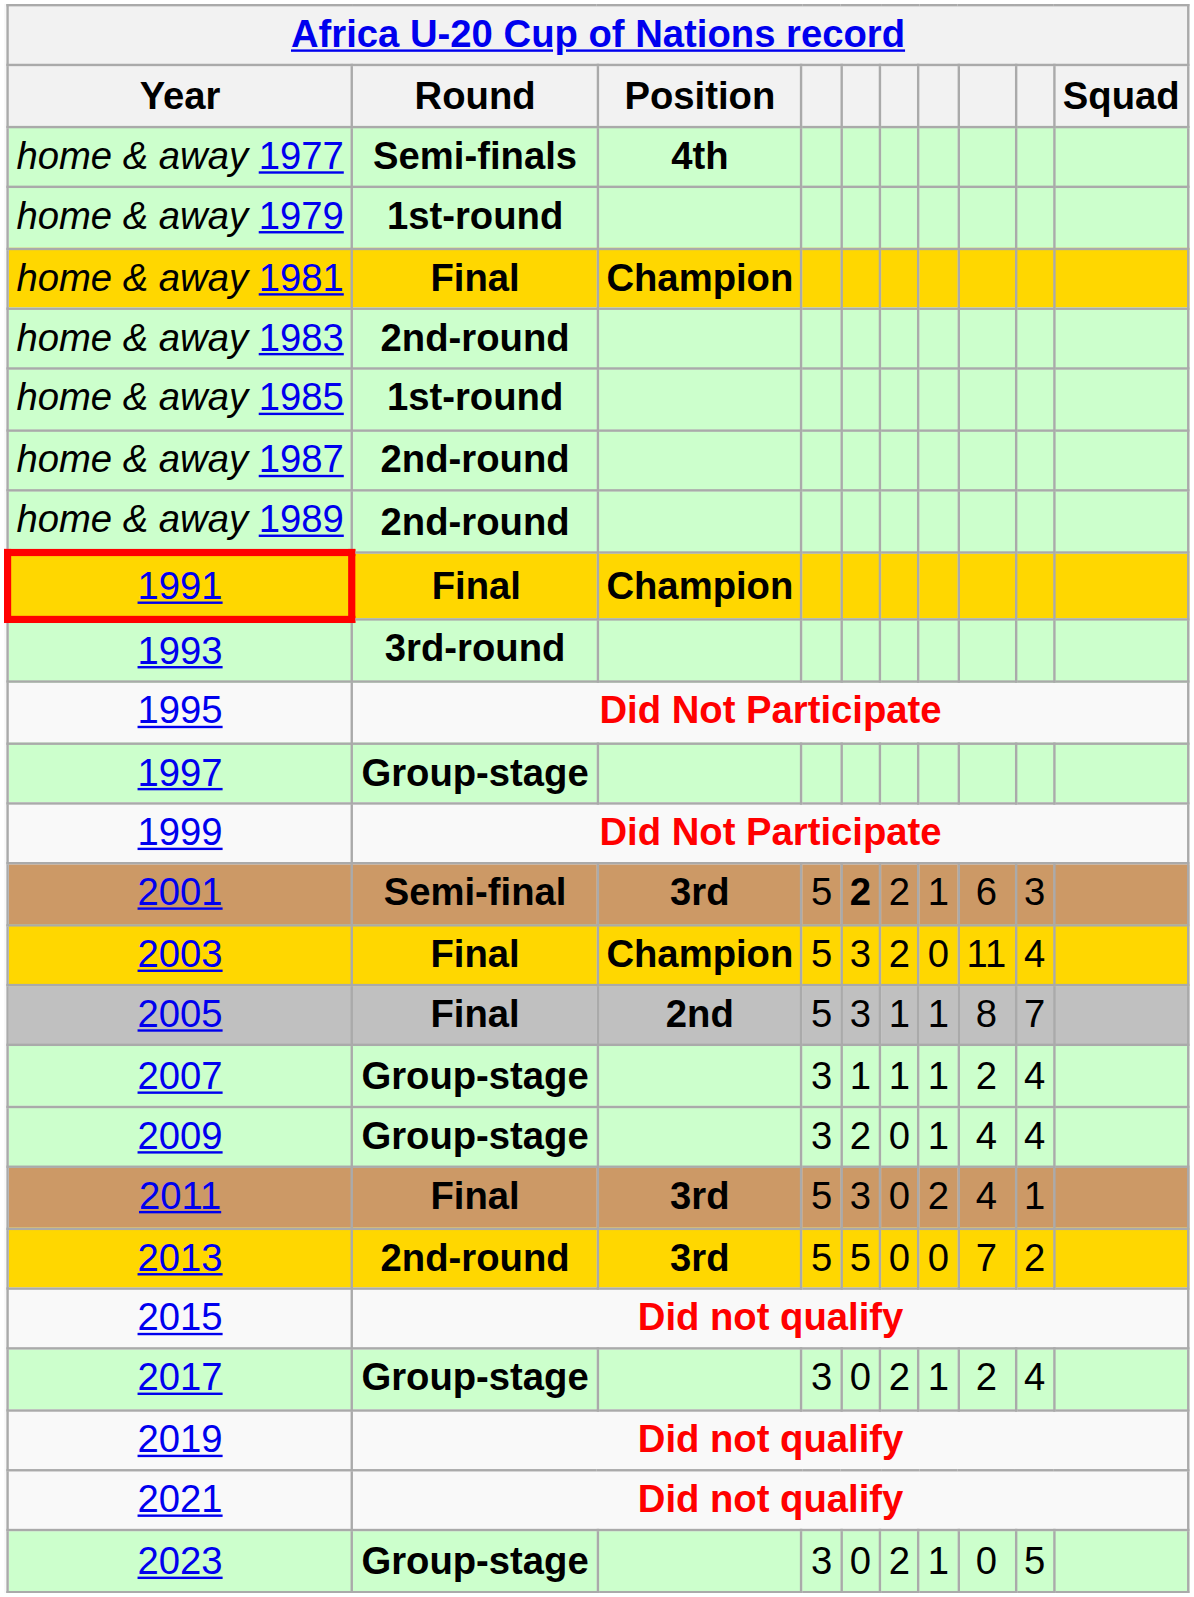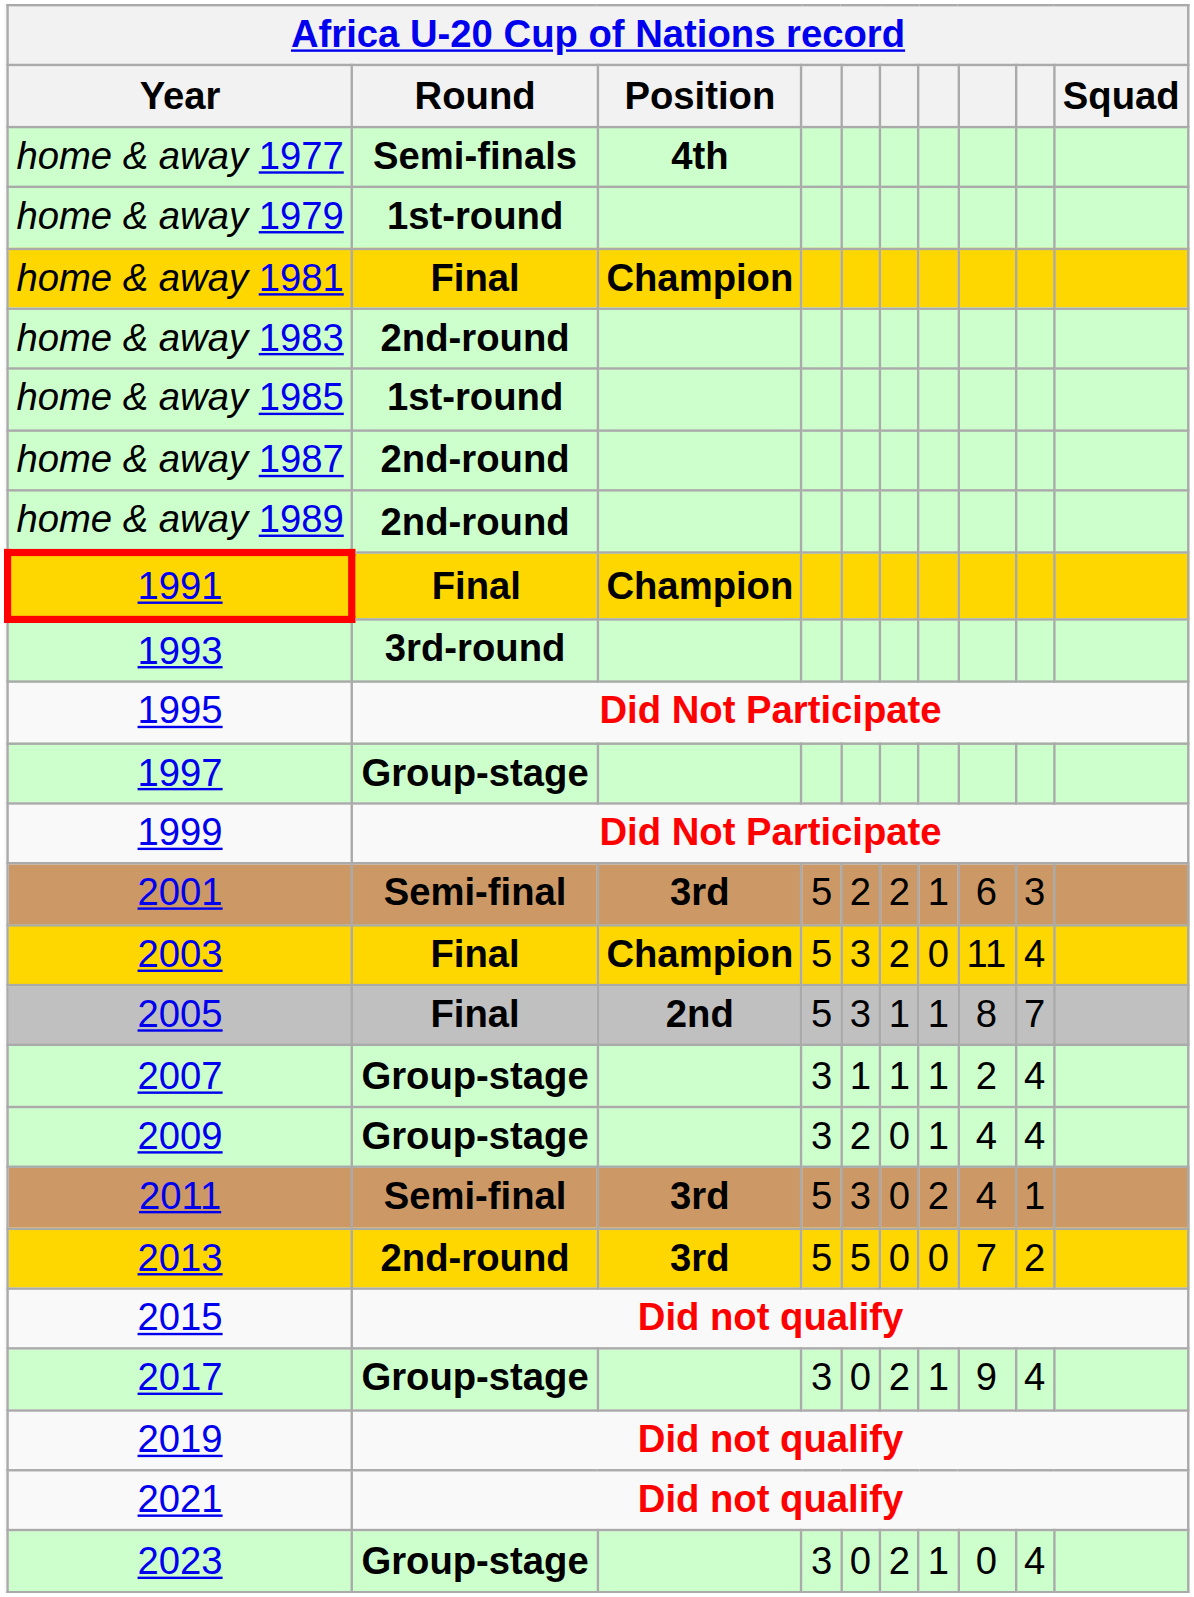 <table class="wikitable" style="text-align: center;">
 <tr>
 <th colspan=10><a href='#'>Africa U-20 Cup of Nations record</a></th>
 </tr>
 <tr>
 <th>Year</th>
 <th>Round</th>
 <th>Position</th>
 <th></th>
 <th></th>
 <th></th>
 <th></th>
 <th></th>
 <th></th>
 <th>Squad</th>
 </tr>
 <tr bgcolor=#ccffcc>
 <td><em>home & away</em> <a href='#'>1977</a></td>
 <td><strong>Semi-finals</strong></td>
 <td><strong>4th</strong></td>
 <td></td>
 <td></td>
 <td></td>
 <td></td>
 <td></td>
 <td></td>
 <td></td>
 </tr>
 <tr bgcolor=#ccffcc>
 <td><em>home & away</em> <a href='#'>1979</a></td>
 <td><strong>1st-round</strong></td>
 <td><strong> </strong></td>
 <td></td>
 <td></td>
 <td></td>
 <td></td>
 <td></td>
 <td></td>
 <td></td>
 </tr>
 <tr bgcolor=#FFD700>
 <td><em>home & away</em> <a href='#'>1981</a></td>
 <td><strong>Final</strong></td>
 <td><strong>Champion</strong></td>
 <td></td>
 <td></td>
 <td></td>
 <td></td>
 <td></td>
 <td></td>
 <td></td>
 </tr>
 <tr bgcolor=#ccffcc>
 <td><em>home & away</em> <a href='#'>1983</a></td>
 <td><strong>2nd-round</strong></td>
 <td><strong> </strong></td>
 <td></td>
 <td></td>
 <td></td>
 <td></td>
 <td></td>
 <td></td>
 <td></td>
 </tr>
 <tr bgcolor=#ccffcc>
 <td><em>home & away</em> <a href='#'>1985</a></td>
 <td><strong>1st-round</strong></td>
 <td><strong> </strong></td>
 <td></td>
 <td></td>
 <td></td>
 <td></td>
 <td></td>
 <td></td>
 <td></td>
 </tr>
 <tr bgcolor=#ccffcc>
 <td><em>home & away</em> <a href='#'>1987</a></td>
 <td><strong>2nd-round</strong></td>
 <td><strong> </strong></td>
 <td></td>
 <td></td>
 <td></td>
 <td></td>
 <td></td>
 <td></td>
 <td></td>
 </tr>
 <tr bgcolor=#ccffcc>
 <td><em>home & away</em> <a href='#'>1989</a></td>
 <td><strong>2nd-round</strong></td>
 <td><strong> </strong></td>
 <td></td>
 <td></td>
 <td></td>
 <td></td>
 <td></td>
 <td></td>
 <td></td>
 </tr>
 <tr bgcolor=#FFD700>
 <td style="border: 3px solid red"> <a href='#'>1991</a></td>
 <td><strong>Final</strong></td>
 <td><strong>Champion</strong></td>
 <td></td>
 <td></td>
 <td></td>
 <td></td>
 <td></td>
 <td></td>
 <td></td>
 </tr>
 <tr bgcolor=#ccffcc>
 <td> <a href='#'>1993</a></td>
 <td><strong>3rd-round</strong></td>
 <td><strong> </strong></td>
 <td></td>
 <td></td>
 <td></td>
 <td></td>
 <td></td>
 <td></td>
 <td></td>
 </tr>
 <tr>
 <td> <a href='#'>1995</a></td>
 <td rowspan=1 colspan=9 style="color: red"><strong>Did Not Participate</strong></td>
 </tr>
 <tr bgcolor=#ccffcc>
 <td> <a href='#'>1997</a></td>
 <td><strong>Group-stage</strong></td>
 <td><strong> </strong></td>
 <td></td>
 <td></td>
 <td></td>
 <td></td>
 <td></td>
 <td></td>
 <td></td>
 </tr>
 <tr>
 <td> <a href='#'>1999</a></td>
 <td rowspan=1 colspan=9 style="color: red"><strong>Did Not Participate</strong></td>
 </tr>
 <tr bgcolor=#cc9966>
 <td> <a href='#'>2001</a></td>
 <td><strong>Semi-final</strong></td>
 <td><strong>3rd</strong></td>
 <td>5</td>
-<td><strong>2</strong></td>
+<td>2</td>
 <td>2</td>
 <td>1</td>
 <td>6</td>
 <td>3</td>
 <td></td>
 </tr>
 <tr bgcolor=#FFD700>
 <td> <a href='#'>2003</a></td>
 <td><strong>Final</strong></td>
 <td><strong>Champion</strong></td>
 <td>5</td>
 <td>3</td>
 <td>2</td>
 <td>0</td>
 <td>11</td>
 <td>4</td>
 <td></td>
 </tr>
 <tr bgcolor=#C0C0C0>
 <td> <a href='#'>2005</a></td>
 <td><strong>Final</strong></td>
 <td><strong>2nd</strong></td>
 <td>5</td>
 <td>3</td>
 <td>1</td>
 <td>1</td>
 <td>8</td>
 <td>7</td>
 <td></td>
 </tr>
 <tr bgcolor=#ccffcc>
 <td> <a href='#'>2007</a></td>
 <td><strong>Group-stage</strong></td>
 <td><strong> </strong></td>
 <td>3</td>
 <td>1</td>
 <td>1</td>
 <td>1</td>
 <td>2</td>
 <td>4</td>
 <td></td>
 </tr>
 <tr bgcolor=#ccffcc>
 <td> <a href='#'>2009</a></td>
 <td><strong>Group-stage</strong></td>
 <td><strong> </strong></td>
 <td>3</td>
 <td>2</td>
 <td>0</td>
 <td>1</td>
 <td>4</td>
 <td>4</td>
 <td></td>
 </tr>
 <tr bgcolor=#cc9966>
 <td> <a href='#'>2011</a></td>
-<td><strong>Final</strong></td>
+<td><strong>Semi-final</strong></td>
 <td><strong>3rd</strong></td>
 <td>5</td>
 <td>3</td>
 <td>0</td>
 <td>2</td>
 <td>4</td>
 <td>1</td>
 <td></td>
 </tr>
 <tr bgcolor=#FFD700>
 <td> <a href='#'>2013</a></td>
 <td><strong>2nd-round</strong></td>
 <td><strong>3rd</strong></td>
 <td>5</td>
 <td>5</td>
 <td>0</td>
 <td>0</td>
 <td>7</td>
 <td>2</td>
 <td></td>
 </tr>
 <tr>
 <td> <a href='#'>2015</a></td>
 <td rowspan=1 colspan=9 style="color: red"><strong>Did not qualify</strong></td>
 </tr>
 <tr bgcolor=#ccffcc>
 <td> <a href='#'>2017</a></td>
 <td><strong>Group-stage</strong></td>
 <td><strong> </strong></td>
 <td>3</td>
 <td>0</td>
 <td>2</td>
 <td>1</td>
-<td>2</td>
+<td>9</td>
 <td>4</td>
 <td></td>
 </tr>
 <tr>
 <td> <a href='#'>2019</a></td>
 <td rowspan=1 colspan=9 style="color: red"><strong>Did not qualify</strong></td>
 </tr>
 <tr>
 <td> <a href='#'>2021</a></td>
 <td rowspan=1 colspan=9 style="color: red"><strong>Did not qualify</strong></td>
 </tr>
 <tr bgcolor=#ccffcc>
 <td> <a href='#'>2023</a></td>
 <td style="color: black"><strong>Group-stage</strong></td>
 <td></td>
 <td>3</td>
 <td>0</td>
 <td>2</td>
 <td>1</td>
 <td>0</td>
-<td>5</td>
+<td>4</td>
 <td></td>
 </tr>
 </table>
